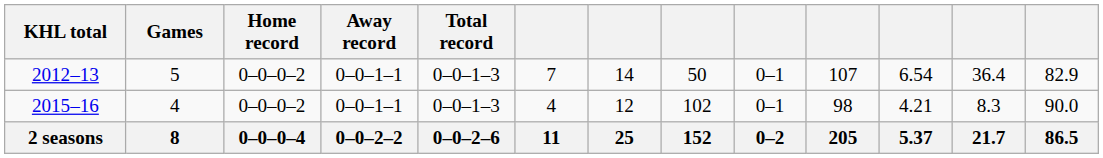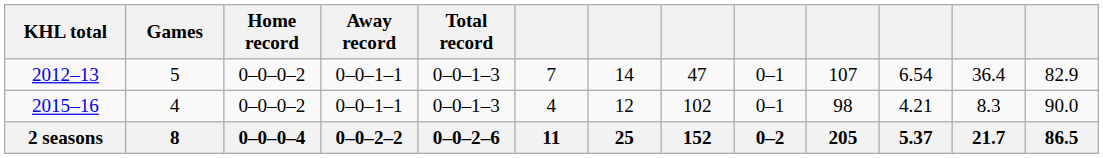 <table class="wikitable" style="font-size: 95%; text-align: center">
 <tr>
 <th style="width:10%">KHL total</th>
 <th style="width:8%">Games</th>
 <th style="width:8%">Home record</th>
 <th style="width:8%">Away record</th>
 <th style="width:8%">Total record</th>
 <th style="width:6%"></th>
 <th style="width:6%"></th>
 <th style="width:6%"></th>
 <th style="width:6%"></th>
 <th style="width:6%"></th>
 <th style="width:6%"></th>
 <th style="width:6%"></th>
 <th style="width:6%"></th>
 </tr>
 <tr>
 <td><a href='#'>2012–13</a></td>
 <td>5</td>
 <td>0–0–0–2</td>
 <td>0–0–1–1</td>
 <td>0–0–1–3</td>
 <td>7</td>
 <td>14</td>
-<td>50</td>
+<td>47</td>
 <td>0–1</td>
 <td>107</td>
 <td>6.54</td>
 <td>36.4</td>
 <td>82.9</td>
 </tr>
 <tr>
 <td><a href='#'>2015–16</a></td>
 <td>4</td>
 <td>0–0–0–2</td>
 <td>0–0–1–1</td>
 <td>0–0–1–3</td>
 <td>4</td>
 <td>12</td>
 <td>102</td>
 <td>0–1</td>
 <td>98</td>
 <td>4.21</td>
 <td>8.3 </td>
 <td>90.0  </td>
 </tr>
 <tr>
 <th>2 seasons</th>
 <th>8</th>
 <th>0–0–0–4</th>
 <th>0–0–2–2</th>
 <th>0–0–2–6</th>
 <th>11</th>
 <th>25</th>
 <th>152</th>
 <th>0–2</th>
 <th>205</th>
 <th>5.37</th>
 <th>21.7</th>
 <th>86.5</th>
 </tr>
 </table>
